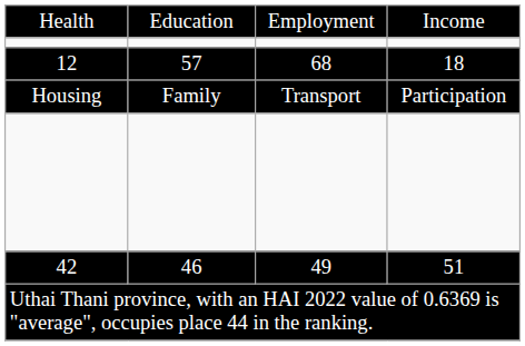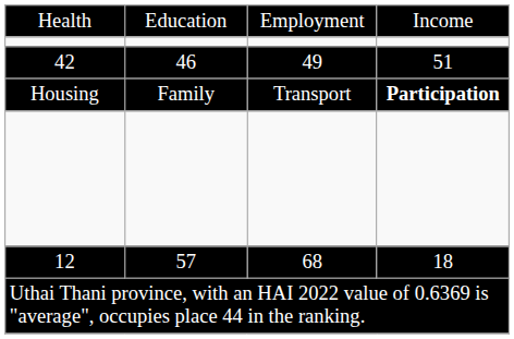 <table class="wikitable floatright" style="width:400px;">
 <tr>
 <td style="text-align:center; width:100px; background:black; color:white;">Health</td>
 <td style="text-align:center; width:100px; background:black; color:white;">Education</td>
 <td style="text-align:center; width:100px; background:black; color:white;">Employment</td>
 <td style="text-align:center; width:100px; background:black; color:white;">Income</td>
 </tr>
 <tr>
 <td></td>
 <td></td>
 <td></td>
 <td></td>
 </tr>
 <tr>
-<td style="text-align:center; background:black; color:white;">12</td>
-<td style="text-align:center; background:black; color:white;">57</td>
-<td style="text-align:center; background:black; color:white;">68</td>
-<td style="text-align:center; background:black; color:white;">18</td>
+<td style="text-align:center; background:black; color:white;">42</td>
+<td style="text-align:center; background:black; color:white;">46</td>
+<td style="text-align:center; background:black; color:white;">49</td>
+<td style="text-align:center; background:black; color:white;">51</td>
 </tr>
 <tr>
 <td style="text-align:center; background:black; color:white;">Housing</td>
 <td style="text-align:center; background:black; color:white;">Family</td>
 <td style="text-align:center; background:black; color:white;">Transport</td>
-<td style="text-align:center; background:black; color:white;">Participation</td>
+<td style="text-align:center; background:black; color:white;"><strong>Participation</strong></td>
 </tr>
 <tr>
 <td style="height:100px;"></td>
 <td></td>
 <td></td>
 <td></td>
 </tr>
 <tr>
-<td style="text-align:center; background:black; color:white;">42</td>
-<td style="text-align:center; background:black; color:white;">46</td>
-<td style="text-align:center; background:black; color:white;">49</td>
-<td style="text-align:center; background:black; color:white;">51</td>
+<td style="text-align:center; background:black; color:white;">12</td>
+<td style="text-align:center; background:black; color:white;">57</td>
+<td style="text-align:center; background:black; color:white;">68</td>
+<td style="text-align:center; background:black; color:white;">18</td>
 </tr>
 <tr>
 <td colspan="4"; style="background:black; color:white;">Uthai Thani province, with an HAI 2022 value of 0.6369 is "average", occupies place 44 in the ranking.</td>
 </tr>
 </table>
